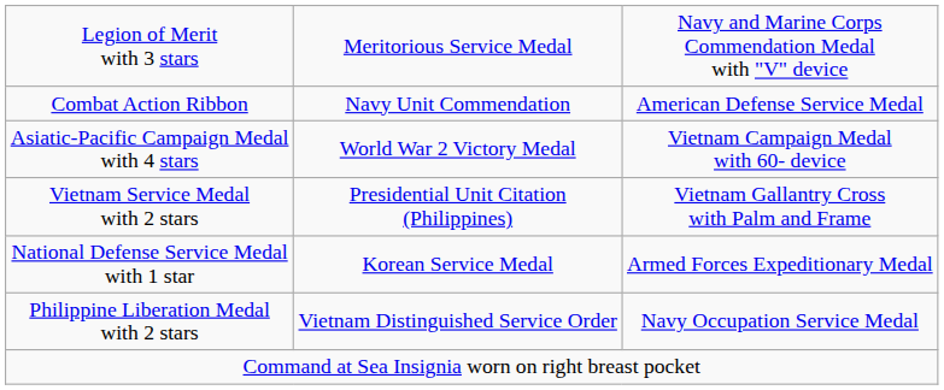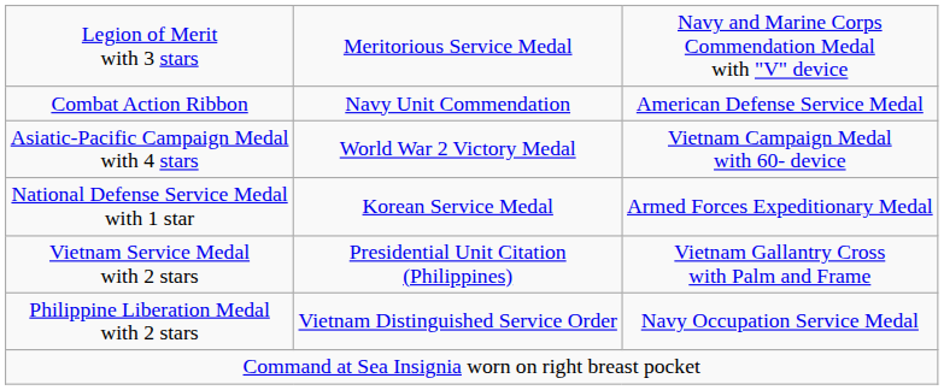 <table class="wikitable" style="margin:1em auto; text-align:center;">
 <tr>
 <td><a href='#'>Legion of Merit</a><br>with 3 <a href='#'>stars</a></td>
 <td><a href='#'>Meritorious Service Medal</a></td>
 <td><a href='#'>Navy and Marine Corps<br>Commendation Medal</a><br>with <a href='#'>"V" device</a></td>
 </tr>
 <tr>
 <td><a href='#'>Combat Action Ribbon</a></td>
 <td><a href='#'>Navy Unit Commendation</a></td>
 <td><a href='#'>American Defense Service Medal</a></td>
 </tr>
 <tr>
 <td><a href='#'>Asiatic-Pacific Campaign Medal</a><br>with 4 <a href='#'>stars</a></td>
 <td><a href='#'>World War 2 Victory Medal</a></td>
 <td><a href='#'>Vietnam Campaign Medal<br>with 60- device</a></td>
 </tr>
 <tr>
+<td><a href='#'>National Defense Service Medal</a><br>with 1 star</td>
+<td><a href='#'>Korean Service Medal</a></td>
+<td><a href='#'>Armed Forces Expeditionary Medal</a></td>
+</tr>
+<tr>
 <td><a href='#'>Vietnam Service Medal</a><br>with 2 stars</td>
 <td><a href='#'>Presidential Unit Citation<br>(Philippines)</a></td>
 <td><a href='#'>Vietnam Gallantry Cross<br>with Palm and Frame</a></td>
-</tr>
-<tr>
-<td><a href='#'>National Defense Service Medal</a><br>with 1 star</td>
-<td><a href='#'>Korean Service Medal</a></td>
-<td><a href='#'>Armed Forces Expeditionary Medal</a></td>
 </tr>
 <tr>
 <td><a href='#'>Philippine Liberation Medal</a><br>with 2 stars</td>
 <td><a href='#'>Vietnam Distinguished Service Order</a></td>
 <td><a href='#'>Navy Occupation Service Medal</a></td>
 </tr>
 <tr>
 <td colspan="3"><a href='#'>Command at Sea Insignia</a> worn on right breast pocket</td>
 </tr>
 </table>
